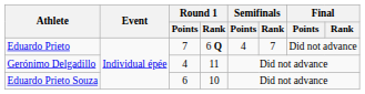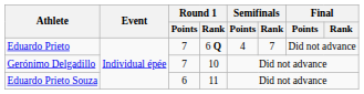 <table class="wikitable" style="font-size:90%">
 <tr>
 <th rowspan=2>Athlete</th>
 <th rowspan=2>Event</th>
 <th colspan=2>Round 1</th>
 <th colspan=2>Semifinals</th>
 <th colspan=2>Final</th>
 </tr>
 <tr style="font-size:95%">
 <th>Points</th>
 <th>Rank</th>
 <th>Points</th>
 <th>Rank</th>
 <th>Points</th>
 <th>Rank</th>
 </tr>
 <tr align=center>
 <td align=left><a href='#'>Eduardo Prieto</a></td>
 <td align=left rowspan=3><a href='#'>Individual épée</a></td>
 <td>7</td>
 <td>6 <strong>Q</strong></td>
 <td>4</td>
 <td>7</td>
 <td colspan=2>Did not advance</td>
 </tr>
 <tr align=center>
 <td align=left><a href='#'>Gerónimo Delgadillo</a></td>
-<td>4</td>
-<td>11</td>
+<td>7</td>
+<td>10</td>
 <td colspan=4>Did not advance</td>
 </tr>
 <tr align=center>
 <td align=left><a href='#'>Eduardo Prieto Souza</a></td>
 <td>6</td>
-<td>10</td>
+<td>11</td>
 <td colspan=4>Did not advance</td>
 </tr>
 </table>
